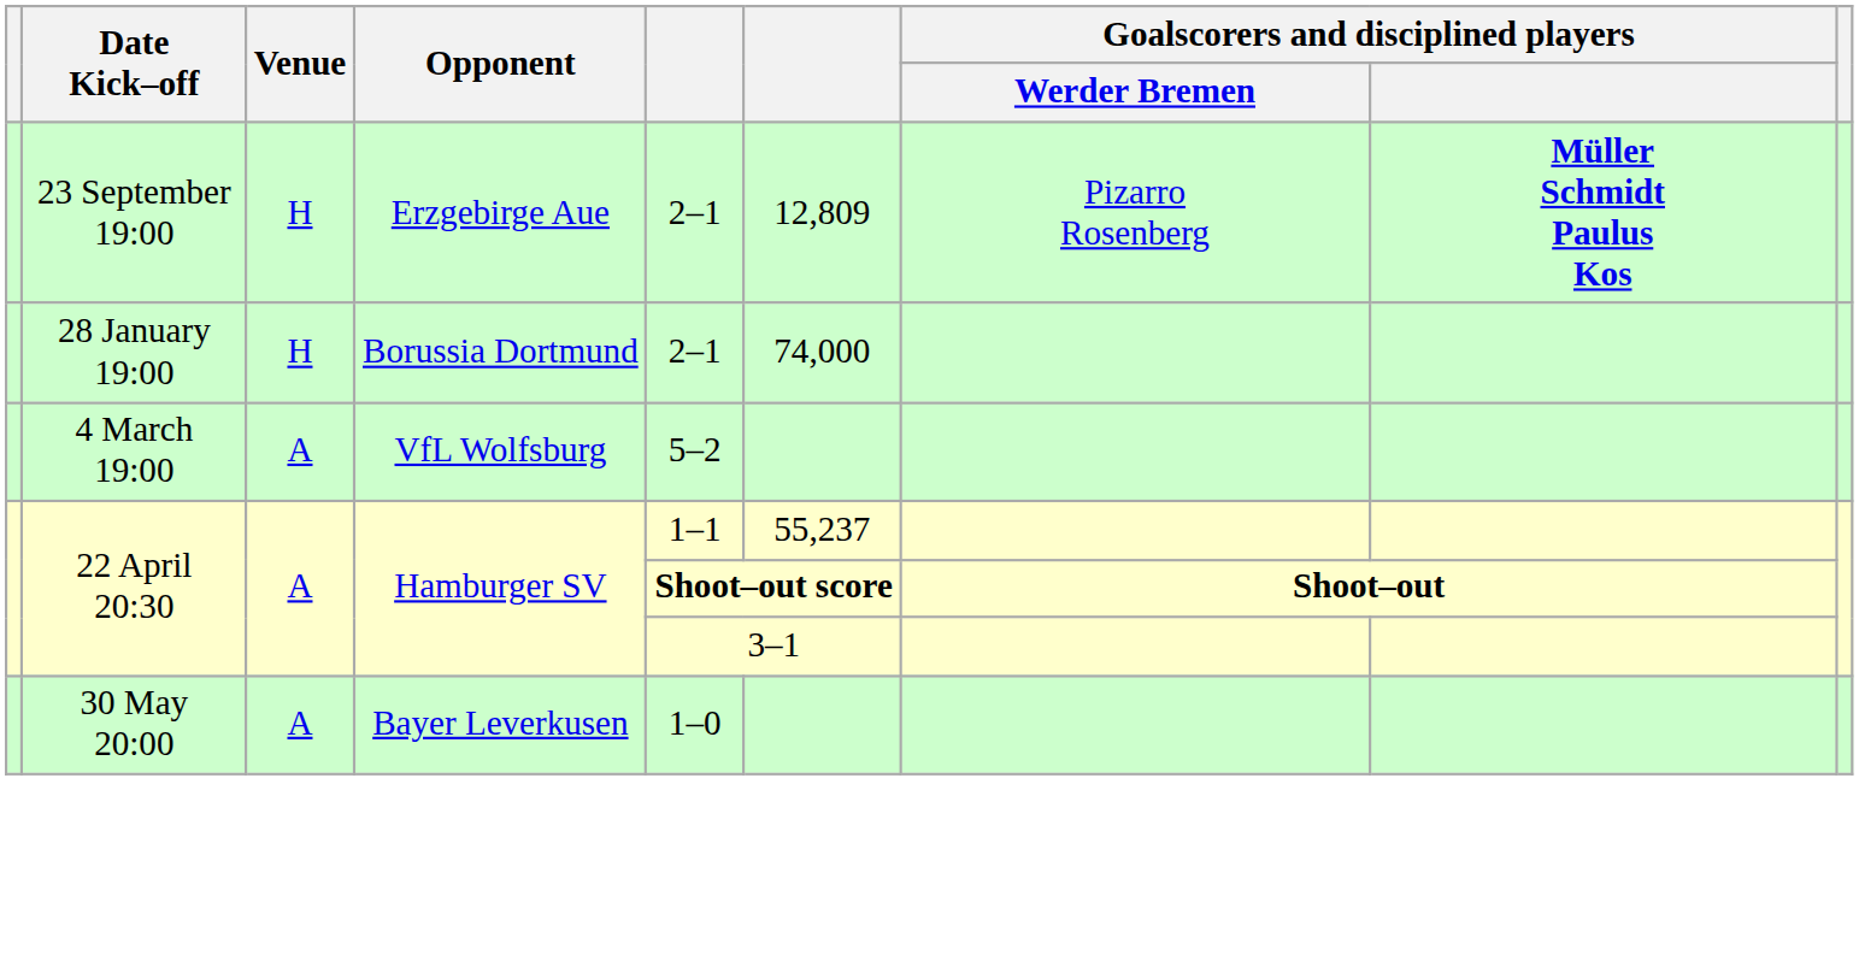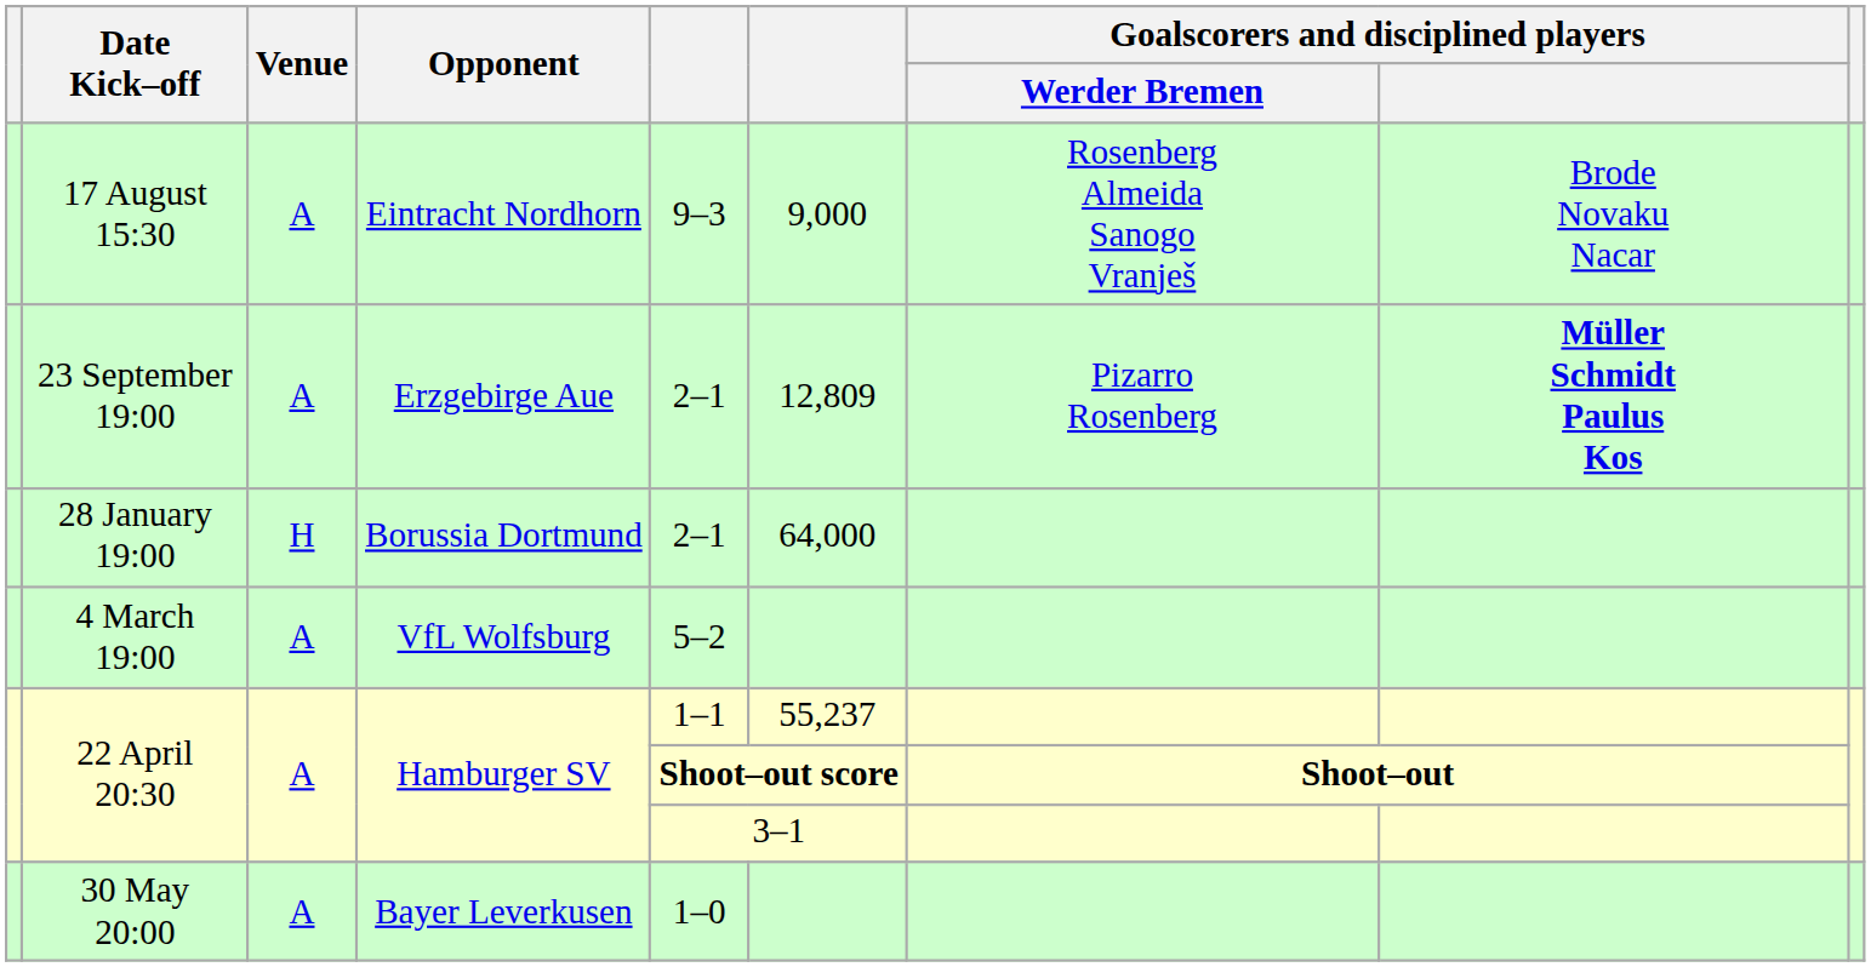 <table class="wikitable" Style="text-align: center;font-size:85%">
 <tr>
 <th rowspan="2"></th>
 <th rowspan="2" style="width:80px">Date<br>Kick–off</th>
 <th rowspan="2">Venue</th>
 <th rowspan="2">Opponent</th>
 <th rowspan="2"><br></th>
 <th rowspan="2"></th>
 <th colspan="2">Goalscorers and disciplined players</th>
 <th rowspan="2"></th>
 </tr>
 <tr>
 <th style="width:175px"><a href='#'>Werder Bremen</a></th>
 <th style="width:175px"></th>
 </tr>
 <tr style="background:#cfc">
 <td></td>
+<td>17 August<br>15:30</td>
+<td><a href='#'>A</a></td>
+<td><a href='#'>Eintracht Nordhorn</a></td>
+<td>9–3</td>
+<td>9,000</td>
+<td><a href='#'>Rosenberg</a> <br><a href='#'>Almeida</a> <br><a href='#'>Sanogo</a> <br><a href='#'>Vranješ</a> </td>
+<td><a href='#'>Brode</a> <br><a href='#'>Novaku</a> <br><a href='#'>Nacar</a> </td>
+<td></td>
+</tr>
+<tr style="background:#cfc">
+<td></td>
 <td>23 September<br>19:00</td>
-<td><a href='#'>H</a></td>
+<td><a href='#'>A</a></td>
 <td><a href='#'>Erzgebirge Aue</a></td>
 <td>2–1</td>
 <td>12,809</td>
 <td><a href='#'>Pizarro</a> <br><a href='#'>Rosenberg</a> </td>
 <td><strong><a href='#'>Müller</a> <br><a href='#'>Schmidt</a> <br><a href='#'>Paulus</a> <br><a href='#'>Kos</a>  </strong></td>
 <td></td>
 </tr>
 <tr style="background:#cfc">
 <td></td>
 <td>28 January<br>19:00</td>
 <td><a href='#'>H</a></td>
 <td><a href='#'>Borussia Dortmund</a></td>
 <td>2–1</td>
-<td>74,000</td>
+<td>64,000</td>
 <td></td>
 <td></td>
 <td></td>
 </tr>
 <tr style="background:#cfc">
 <td></td>
 <td>4 March<br>19:00</td>
 <td><a href='#'>A</a></td>
 <td><a href='#'>VfL Wolfsburg</a></td>
 <td>5–2</td>
 <td></td>
 <td></td>
 <td></td>
 <td></td>
 </tr>
 <tr style="background:#ffc">
 <td rowspan="3"></td>
 <td rowspan="3">22 April<br>20:30</td>
 <td rowspan="3"><a href='#'>A</a></td>
 <td rowspan="3"><a href='#'>Hamburger SV</a></td>
 <td>1–1</td>
 <td>55,237</td>
 <td></td>
 <td></td>
 <td rowspan="3"></td>
 </tr>
 <tr style="background:#ffc">
 <td colspan="2"><strong>Shoot–out score</strong></td>
 <td colspan="2"><strong>Shoot–out</strong></td>
 </tr>
 <tr style="background:#ffc">
 <td colspan="2">3–1</td>
 <td></td>
 <td></td>
 </tr>
 <tr style="background:#cfc">
 <td></td>
 <td>30 May<br>20:00</td>
 <td><a href='#'>A</a></td>
 <td><a href='#'>Bayer Leverkusen</a></td>
 <td>1–0</td>
 <td></td>
 <td></td>
 <td></td>
 <td></td>
 </tr>
 </table>
